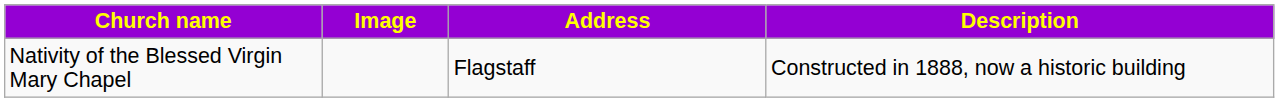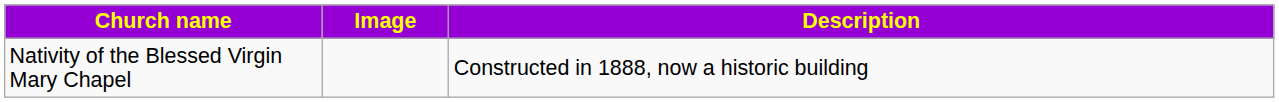 <table class="wikitable sortable" style="width:75%">
 <tr>
 <th style="background:darkviolet; color:yellow;" width="25%"><strong>Church name</strong></th>
 <th style="background:darkviolet; color:yellow;" width="10%"><strong>Image</strong></th>
-<th style="background:darkviolet; color:yellow;" width="25%"><strong>Address</strong></th>
 <th style="background:darkviolet; color:yellow;" width="15"><strong>Description</strong></th>
 </tr>
 <tr>
 <td>Nativity of the Blessed Virgin Mary Chapel</td>
 <td></td>
-<td>Flagstaff</td>
 <td>Constructed in 1888, now a historic building</td>
 </tr>
 </table>
